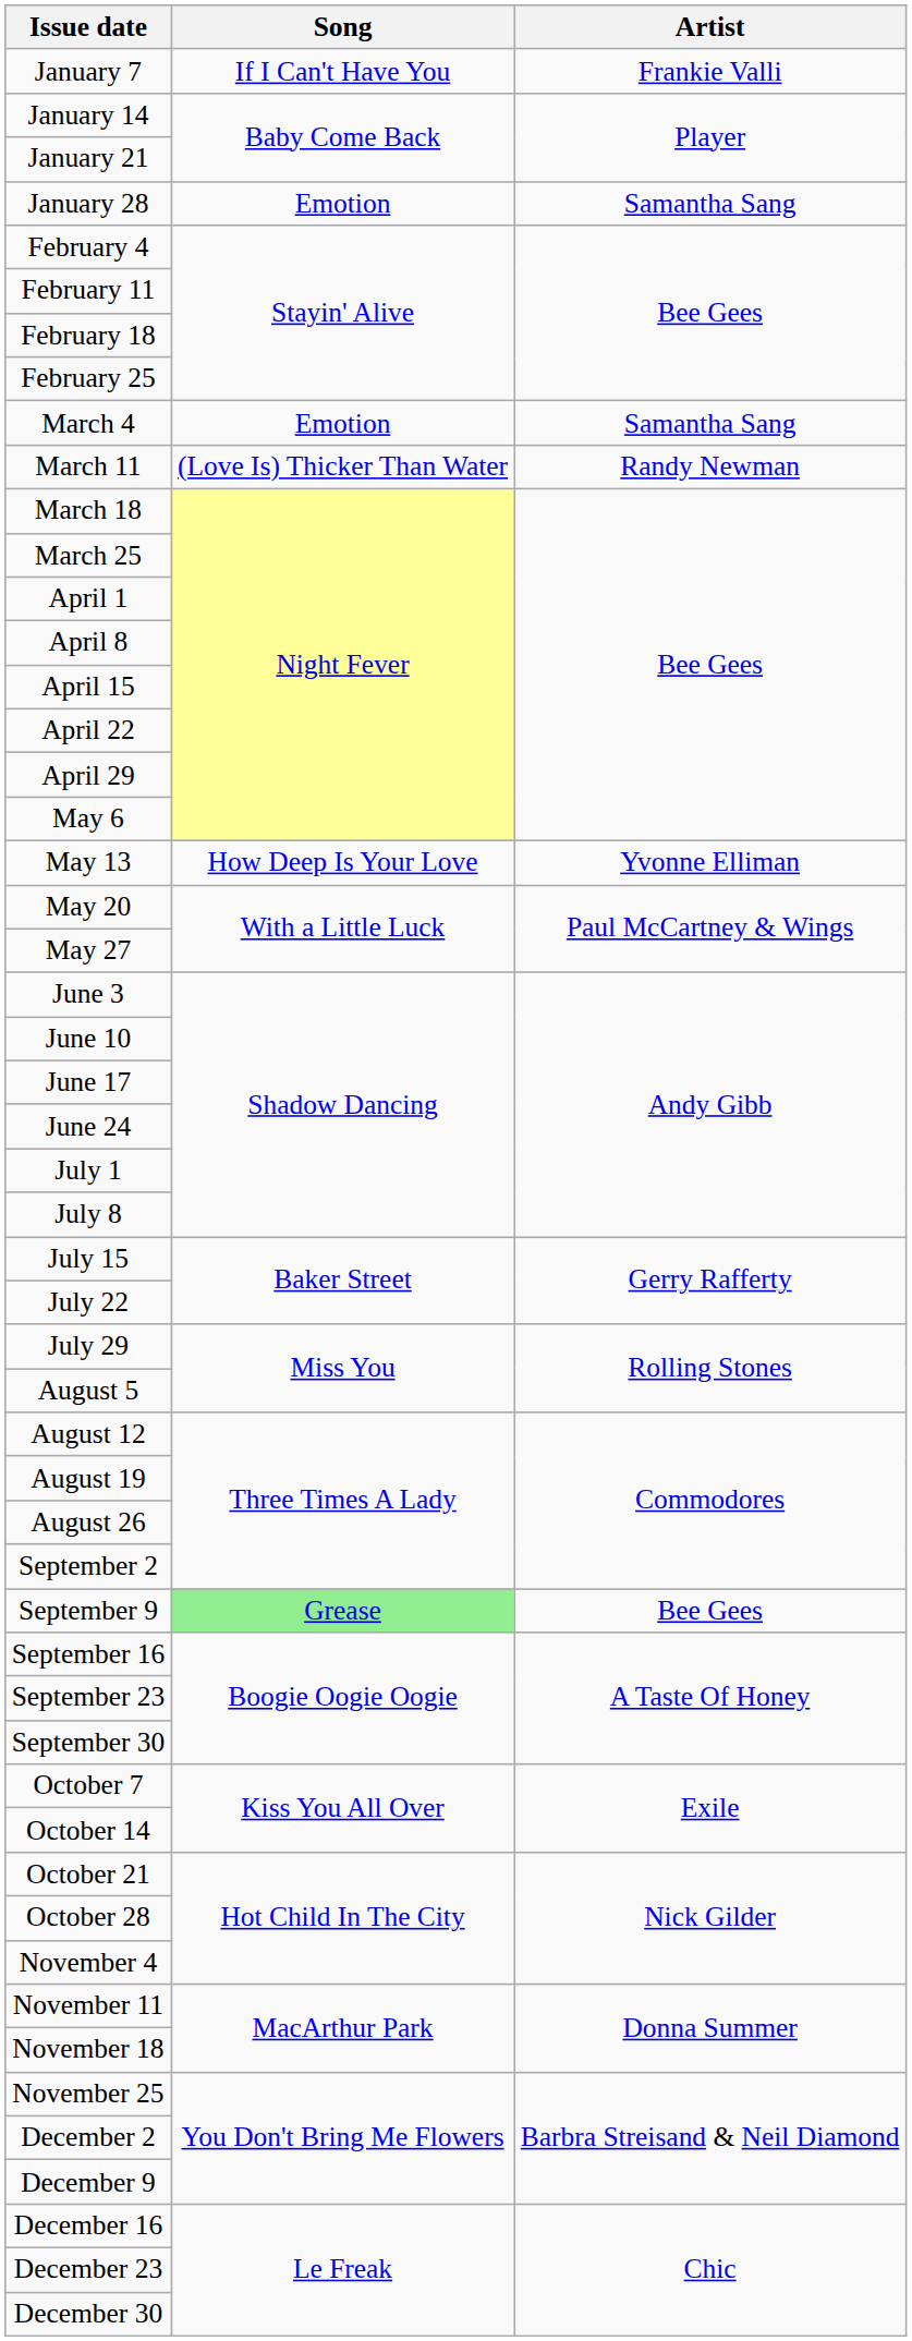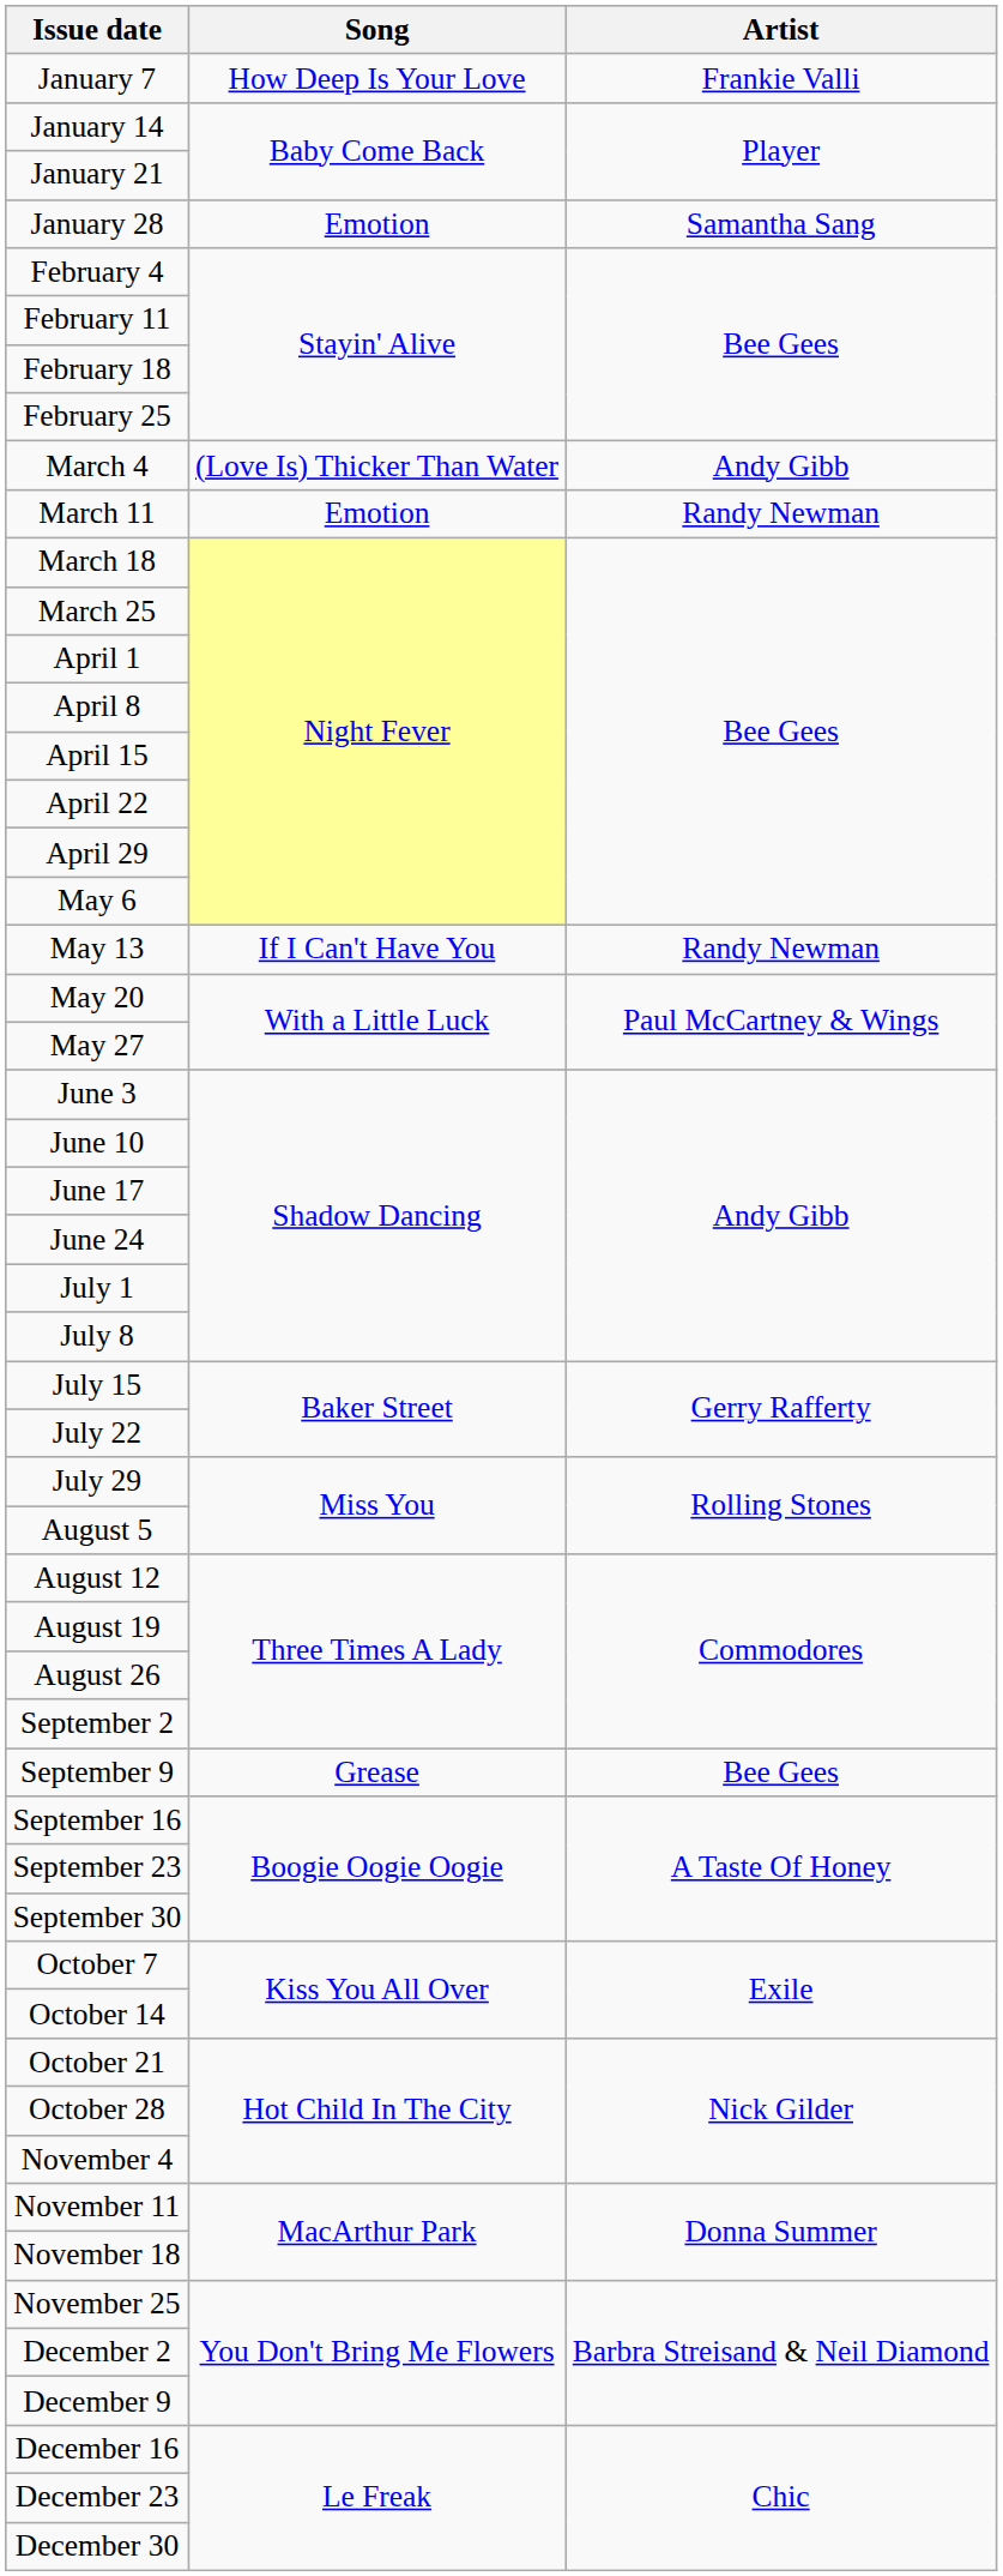 <table class="wikitable plainrowheaders" style="text-align: center">
 <tr>
 <th>Issue date</th>
 <th>Song</th>
 <th>Artist</th>
 </tr>
 <tr>
 <td>January 7</td>
-<td><a href='#'>If I Can't Have You</a></td>
+<td><a href='#'>How Deep Is Your Love</a></td>
 <td><a href='#'>Frankie Valli</a></td>
 </tr>
 <tr>
 <td>January 14</td>
 <td rowspan="2"><a href='#'>Baby Come Back</a></td>
 <td rowspan="2"><a href='#'>Player</a></td>
 </tr>
 <tr>
 <td>January 21</td>
 </tr>
 <tr>
 <td>January 28</td>
 <td><a href='#'>Emotion</a></td>
 <td><a href='#'>Samantha Sang</a></td>
 </tr>
 <tr>
 <td>February 4</td>
 <td rowspan="4"><a href='#'>Stayin' Alive</a></td>
 <td rowspan="4"><a href='#'>Bee Gees</a></td>
 </tr>
 <tr>
 <td>February 11</td>
 </tr>
 <tr>
 <td>February 18</td>
 </tr>
 <tr>
 <td>February 25</td>
 </tr>
 <tr>
 <td>March 4</td>
-<td><a href='#'>Emotion</a></td>
-<td><a href='#'>Samantha Sang</a></td>
+<td><a href='#'>(Love Is) Thicker Than Water</a></td>
+<td><a href='#'>Andy Gibb</a></td>
 </tr>
 <tr>
 <td>March 11</td>
-<td><a href='#'>(Love Is) Thicker Than Water</a></td>
+<td><a href='#'>Emotion</a></td>
 <td><a href='#'>Randy Newman</a></td>
 </tr>
 <tr>
 <td>March 18</td>
 <td rowspan="8" bgcolor=#FFFF99><a href='#'>Night Fever</a></td>
 <td rowspan="8"><a href='#'>Bee Gees</a></td>
 </tr>
 <tr>
 <td>March 25</td>
 </tr>
 <tr>
 <td>April 1</td>
 </tr>
 <tr>
 <td>April 8</td>
 </tr>
 <tr>
 <td>April 15</td>
 </tr>
 <tr>
 <td>April 22</td>
 </tr>
 <tr>
 <td>April 29</td>
 </tr>
 <tr>
 <td>May 6</td>
 </tr>
 <tr>
 <td>May 13</td>
-<td><a href='#'>How Deep Is Your Love</a></td>
-<td><a href='#'>Yvonne Elliman</a></td>
+<td><a href='#'>If I Can't Have You</a></td>
+<td><a href='#'>Randy Newman</a></td>
 </tr>
 <tr>
 <td>May 20</td>
 <td rowspan="2"><a href='#'>With a Little Luck</a></td>
 <td rowspan="2"><a href='#'>Paul McCartney & Wings</a></td>
 </tr>
 <tr>
 <td>May 27</td>
 </tr>
 <tr>
 <td>June 3</td>
 <td rowspan="6"><a href='#'>Shadow Dancing</a></td>
 <td rowspan="6"><a href='#'>Andy Gibb</a></td>
 </tr>
 <tr>
 <td>June 10</td>
 </tr>
 <tr>
 <td>June 17</td>
 </tr>
 <tr>
 <td>June 24</td>
 </tr>
 <tr>
 <td>July 1</td>
 </tr>
 <tr>
 <td>July 8</td>
 </tr>
 <tr>
 <td>July 15</td>
 <td rowspan="2"><a href='#'>Baker Street</a></td>
 <td rowspan="2"><a href='#'>Gerry Rafferty</a></td>
 </tr>
 <tr>
 <td>July 22</td>
 </tr>
 <tr>
 <td>July 29</td>
 <td rowspan="2"><a href='#'>Miss You</a></td>
 <td rowspan="2"><a href='#'>Rolling Stones</a></td>
 </tr>
 <tr>
 <td>August 5</td>
 </tr>
 <tr>
 <td>August 12</td>
 <td rowspan="4"><a href='#'>Three Times A Lady</a></td>
 <td rowspan="4"><a href='#'>Commodores</a></td>
 </tr>
 <tr>
 <td>August 19</td>
 </tr>
 <tr>
 <td>August 26</td>
 </tr>
 <tr>
 <td>September 2</td>
 </tr>
 <tr>
 <td>September 9</td>
-<td style="background: lightgreen;"><a href='#'>Grease</a></td>
+<td><a href='#'>Grease</a></td>
 <td><a href='#'>Bee Gees</a></td>
 </tr>
 <tr>
 <td>September 16</td>
 <td rowspan="3"><a href='#'>Boogie Oogie Oogie</a></td>
 <td rowspan="3"><a href='#'>A Taste Of Honey</a></td>
 </tr>
 <tr>
 <td>September 23</td>
 </tr>
 <tr>
 <td>September 30</td>
 </tr>
 <tr>
 <td>October 7</td>
 <td rowspan="2"><a href='#'>Kiss You All Over</a></td>
 <td rowspan="2"><a href='#'>Exile</a></td>
 </tr>
 <tr>
 <td>October 14</td>
 </tr>
 <tr>
 <td>October 21</td>
 <td rowspan="3"><a href='#'>Hot Child In The City</a></td>
 <td rowspan="3"><a href='#'>Nick Gilder</a></td>
 </tr>
 <tr>
 <td>October 28</td>
 </tr>
 <tr>
 <td>November 4</td>
 </tr>
 <tr>
 <td>November 11</td>
 <td rowspan="2"><a href='#'>MacArthur Park</a></td>
 <td rowspan="2"><a href='#'>Donna Summer</a></td>
 </tr>
 <tr>
 <td>November 18</td>
 </tr>
 <tr>
 <td>November 25</td>
 <td rowspan="3"><a href='#'>You Don't Bring Me Flowers</a></td>
 <td rowspan="3"><a href='#'>Barbra Streisand</a> & <a href='#'>Neil Diamond</a></td>
 </tr>
 <tr>
 <td>December 2</td>
 </tr>
 <tr>
 <td>December 9</td>
 </tr>
 <tr>
 <td>December 16</td>
 <td rowspan="3"><a href='#'>Le Freak</a></td>
 <td rowspan="3"><a href='#'>Chic</a></td>
 </tr>
 <tr>
 <td>December 23</td>
 </tr>
 <tr>
 <td>December 30</td>
 </tr>
 </table>
